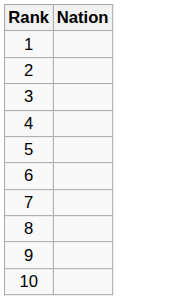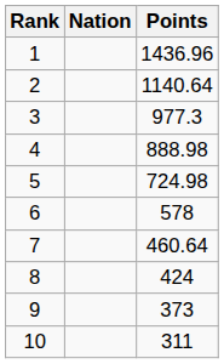 <table class="wikitable sortable">
 <tr>
 <th>Rank</th>
 <th>Nation</th>
+<th>Points</th>
 </tr>
 <tr>
 <td align=center>1</td>
 <td></td>
+<td align=center>1436.96</td>
 </tr>
 <tr>
 <td align=center>2</td>
 <td></td>
+<td align=center>1140.64</td>
 </tr>
 <tr>
 <td align=center>3</td>
 <td></td>
+<td align=center>977.3</td>
 </tr>
 <tr>
 <td align=center>4</td>
 <td></td>
+<td align=center>888.98</td>
 </tr>
 <tr>
 <td align=center>5</td>
 <td></td>
+<td align=center>724.98</td>
 </tr>
 <tr>
 <td align=center>6</td>
 <td></td>
+<td align=center>578</td>
 </tr>
 <tr>
 <td align=center>7</td>
 <td></td>
+<td align=center>460.64</td>
 </tr>
 <tr>
 <td align=center>8</td>
 <td></td>
+<td align=center>424</td>
 </tr>
 <tr>
 <td align=center>9</td>
 <td></td>
+<td align=center>373</td>
 </tr>
 <tr>
 <td align=center>10</td>
 <td></td>
+<td align=center>311</td>
 </tr>
 </table>
